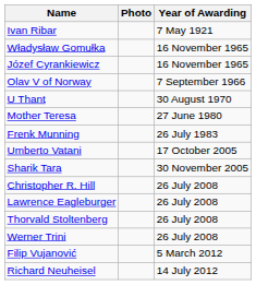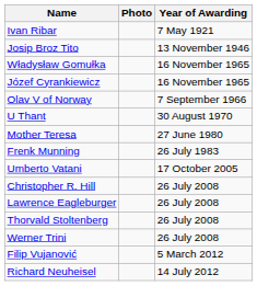 <table class="wikitable">
 <tr style="background: #efefef;">
 <th>Name</th>
 <th>Photo</th>
 <th>Year of Awarding</th>
 </tr>
 <tr>
 <td><a href='#'>Ivan Ribar</a></td>
 <td></td>
 <td>7 May 1921</td>
+</tr>
+<tr>
+<td><a href='#'>Josip Broz Tito</a></td>
+<td></td>
+<td>13 November 1946</td>
 </tr>
 <tr>
 <td><a href='#'>Władysław Gomułka</a></td>
 <td></td>
 <td>16 November 1965</td>
 </tr>
 <tr>
 <td><a href='#'>Józef Cyrankiewicz</a></td>
 <td></td>
 <td>16 November 1965</td>
 </tr>
 <tr>
 <td><a href='#'>Olav V of Norway</a></td>
 <td></td>
 <td>7 September 1966</td>
 </tr>
 <tr>
 <td><a href='#'>U Thant</a></td>
 <td></td>
 <td>30 August 1970</td>
 </tr>
 <tr>
 <td><a href='#'>Mother Teresa</a></td>
 <td></td>
 <td>27 June 1980</td>
 </tr>
 <tr>
 <td><a href='#'>Frenk Munning</a></td>
 <td></td>
 <td>26 July 1983</td>
 </tr>
 <tr>
 <td><a href='#'>Umberto Vatani</a></td>
 <td></td>
 <td>17 October 2005</td>
 </tr>
 <tr>
-<td><a href='#'>Sharik Tarа</a></td>
-<td></td>
-<td>30 November 2005</td>
-</tr>
-<tr>
 <td><a href='#'>Christopher R. Hill</a></td>
 <td></td>
 <td>26 July 2008</td>
 </tr>
 <tr>
 <td><a href='#'>Lawrence Eagleburger</a></td>
 <td></td>
 <td>26 July 2008</td>
 </tr>
 <tr>
 <td><a href='#'>Thorvald Stoltenberg</a></td>
 <td></td>
 <td>26 July 2008</td>
 </tr>
 <tr>
 <td><a href='#'>Werner Trini</a></td>
 <td></td>
 <td>26 July 2008</td>
 </tr>
 <tr>
 <td><a href='#'>Filip Vujanović</a></td>
 <td></td>
 <td>5 March 2012</td>
 </tr>
 <tr>
 <td><a href='#'>Richard Neuheisel</a></td>
 <td></td>
 <td>14 July  2012</td>
 </tr>
 </table>
